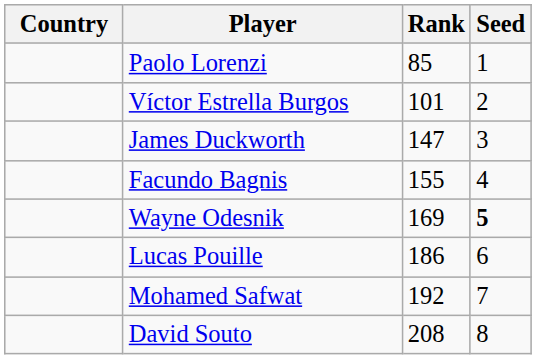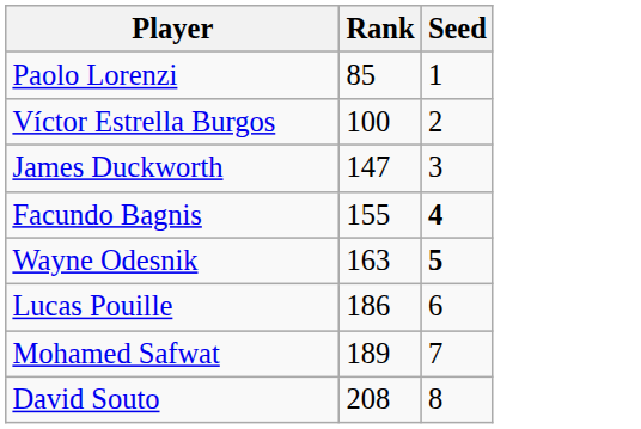 <table class="sortable wikitable">
 <tr>
-<th width="70">Country</th>
 <th width="175">Player</th>
 <th>Rank</th>
 <th>Seed</th>
 </tr>
 <tr>
-<td></td>
 <td><a href='#'>Paolo Lorenzi</a></td>
 <td>85</td>
 <td>1</td>
 </tr>
 <tr>
-<td></td>
 <td><a href='#'>Víctor Estrella Burgos</a></td>
-<td>101</td>
+<td>100</td>
 <td>2</td>
 </tr>
 <tr>
-<td></td>
 <td><a href='#'>James Duckworth</a></td>
 <td>147</td>
 <td>3</td>
 </tr>
 <tr>
-<td></td>
 <td><a href='#'>Facundo Bagnis</a></td>
 <td>155</td>
-<td>4</td>
+<td><strong>4</strong></td>
 </tr>
 <tr>
-<td></td>
 <td><a href='#'>Wayne Odesnik</a></td>
-<td>169</td>
+<td>163</td>
 <td><strong>5</strong></td>
 </tr>
 <tr>
-<td></td>
 <td><a href='#'>Lucas Pouille</a></td>
 <td>186</td>
 <td>6</td>
 </tr>
 <tr>
-<td></td>
 <td><a href='#'>Mohamed Safwat</a></td>
-<td>192</td>
+<td>189</td>
 <td>7</td>
 </tr>
 <tr>
-<td></td>
 <td><a href='#'>David Souto</a></td>
 <td>208</td>
 <td>8</td>
 </tr>
 </table>
